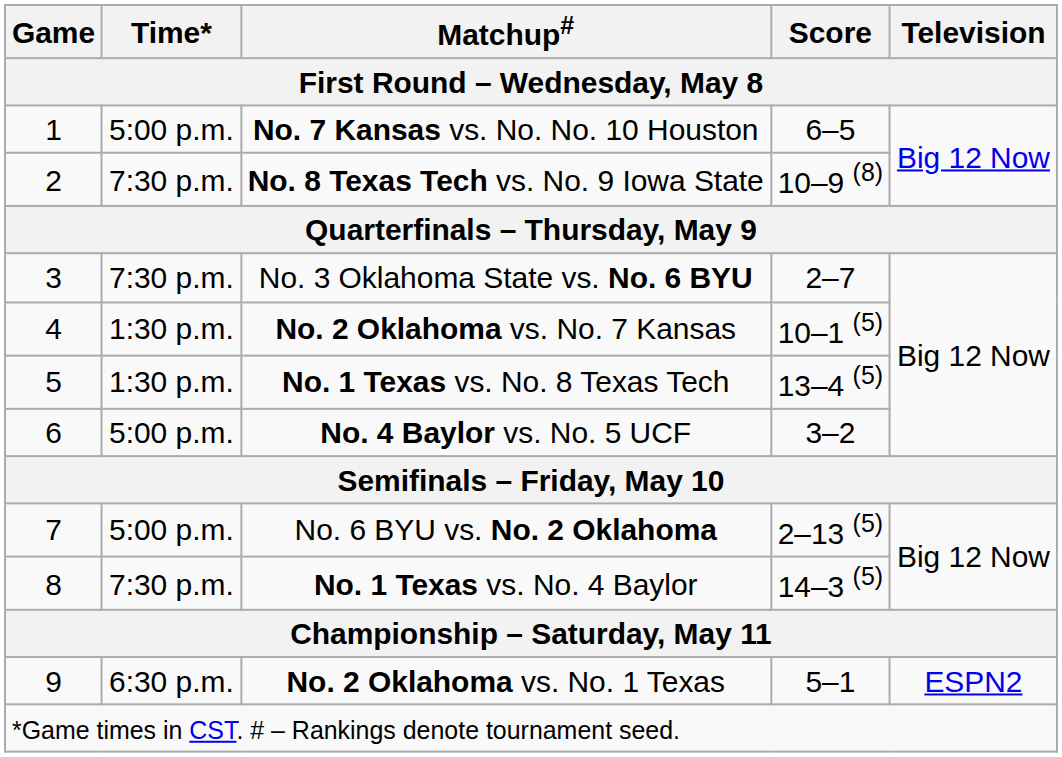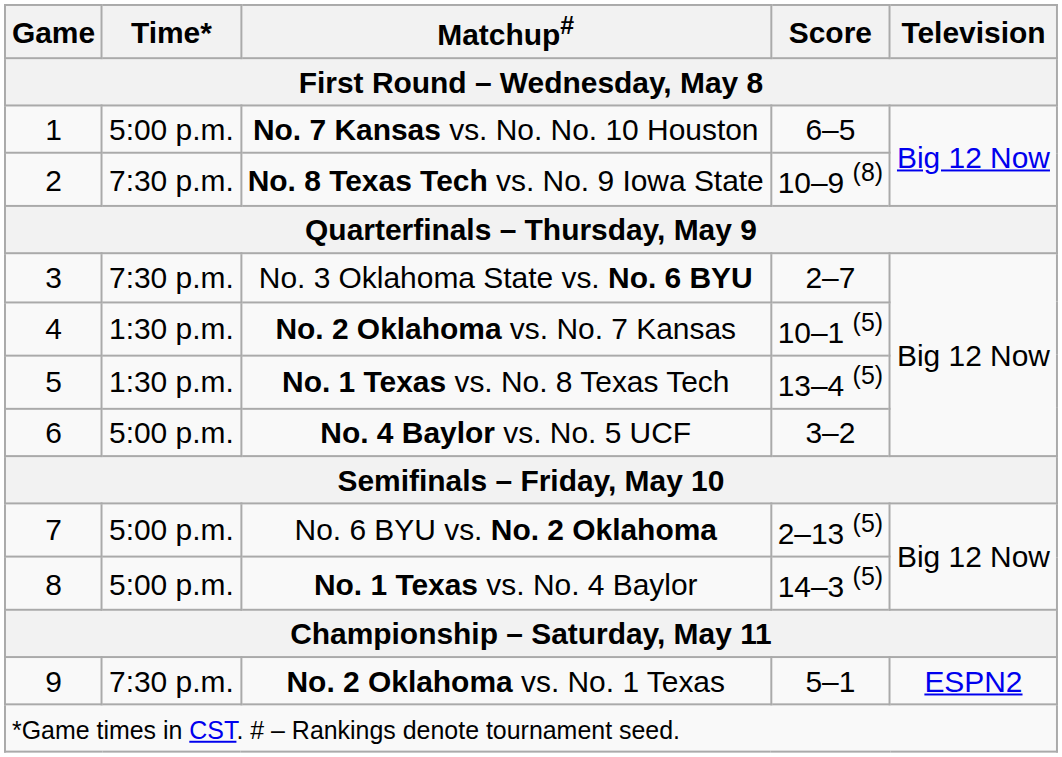 <table class="wikitable" style="font-size: 95%">
 <tr align="center">
 <th>Game</th>
 <th>Time*</th>
 <th>Matchup<sup>#</sup></th>
 <th>Score</th>
 <th>Television</th>
 </tr>
 <tr>
 <th colspan=7>First Round – Wednesday, May 8</th>
 </tr>
 <tr>
 <td style="text-align:center;">1</td>
 <td>5:00 p.m.</td>
 <td style="text-align:center;"><strong>No. 7 Kansas</strong> vs. No. No. 10 Houston</td>
 <td style="text-align:center;">6–5</td>
 <td rowspan=2 style="text-align:center;"><a href='#'>Big 12 Now</a></td>
 </tr>
 <tr>
 <td style="text-align:center;">2</td>
 <td>7:30 p.m.</td>
 <td style="text-align:center;"><strong>No. 8 Texas Tech</strong> vs. No. 9 Iowa State</td>
 <td style="text-align:center;">10–9 <sup>(8)</sup></td>
 </tr>
 <tr>
 <th colspan=7>Quarterfinals – Thursday, May 9</th>
 </tr>
 <tr>
 <td style="text-align:center;">3</td>
 <td>7:30 p.m.</td>
 <td style="text-align:center;">No. 3 Oklahoma State vs. <strong>No. 6 BYU</strong></td>
 <td style="text-align:center;">2–7</td>
 <td rowspan=4 style="text-align:center;">Big 12 Now</td>
 </tr>
 <tr>
 <td style="text-align:center;">4</td>
 <td>1:30 p.m.</td>
 <td style="text-align:center;"><strong>No. 2 Oklahoma</strong> vs. No. 7 Kansas</td>
 <td style="text-align:center;">10–1 <sup>(5)</sup></td>
 </tr>
 <tr>
 <td style="text-align:center;">5</td>
 <td>1:30 p.m.</td>
 <td style="text-align:center;"><strong>No. 1 Texas</strong> vs. No. 8 Texas Tech</td>
 <td style="text-align:center;">13–4 <sup>(5)</sup></td>
 </tr>
 <tr>
 <td style="text-align:center;">6</td>
 <td>5:00 p.m.</td>
 <td style="text-align:center;"><strong>No. 4 Baylor</strong> vs. No. 5 UCF</td>
 <td style="text-align:center;">3–2</td>
 </tr>
 <tr>
 <th colspan=7>Semifinals – Friday, May 10</th>
 </tr>
 <tr>
 <td style="text-align:center;">7</td>
 <td>5:00 p.m.</td>
 <td style="text-align:center;">No. 6 BYU vs. <strong>No. 2 Oklahoma</strong></td>
 <td style="text-align:center;">2–13 <sup>(5)</sup></td>
 <td rowspan=2 style="text-align:center;">Big 12 Now</td>
 </tr>
 <tr>
 <td style="text-align:center;">8</td>
-<td>7:30 p.m.</td>
+<td>5:00 p.m.</td>
 <td style="text-align:center;"><strong>No. 1 Texas</strong> vs. No. 4 Baylor</td>
 <td style="text-align:center;">14–3 <sup>(5)</sup></td>
 </tr>
 <tr>
 <th colspan=7>Championship – Saturday, May 11</th>
 </tr>
 <tr>
 <td style="text-align:center;">9</td>
-<td>6:30 p.m.</td>
+<td>7:30 p.m.</td>
 <td style="text-align:center;"><strong>No. 2 Oklahoma</strong> vs. No. 1 Texas</td>
 <td style="text-align:center;">5–1</td>
 <td style="text-align:center;"><a href='#'>ESPN2</a></td>
 </tr>
 <tr>
 <td colspan=7><small>*Game times in <a href='#'>CST</a>. # – Rankings denote tournament seed.</small></td>
 </tr>
 </table>
